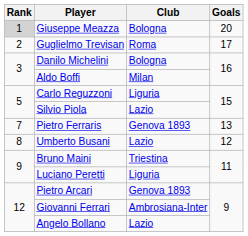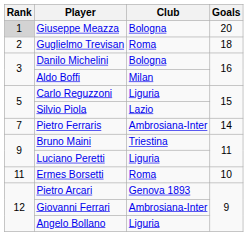 <table class="wikitable" style="text-align:center">
 <tr>
 <th>Rank</th>
 <th>Player</th>
 <th>Club</th>
 <th>Goals</th>
 </tr>
 <tr>
 <td style="background: lightgrey;">1</td>
 <td align="left"> <a href='#'>Giuseppe Meazza</a></td>
 <td align="left"><a href='#'>Bologna</a></td>
 <td>20</td>
 </tr>
 <tr>
 <td>2</td>
 <td align="left"> <a href='#'>Guglielmo Trevisan</a></td>
 <td align="left"><a href='#'>Roma</a></td>
-<td>17</td>
+<td>18</td>
 </tr>
 <tr>
 <td rowspan="2">3</td>
 <td align="left"> <a href='#'>Danilo Michelini</a></td>
 <td align="left"><a href='#'>Bologna</a></td>
 <td rowspan="2">16</td>
 </tr>
 <tr>
 <td align="left"> <a href='#'>Aldo Boffi</a></td>
 <td align="left"><a href='#'>Milan</a></td>
 </tr>
 <tr>
 <td rowspan="2">5</td>
 <td align="left"> <a href='#'>Carlo Reguzzoni</a></td>
 <td align="left"><a href='#'>Liguria</a></td>
 <td rowspan="2">15</td>
 </tr>
 <tr>
 <td align="left"> <a href='#'>Silvio Piola</a></td>
 <td align="left"><a href='#'>Lazio</a></td>
 </tr>
 <tr>
 <td>7</td>
 <td align="left"> <a href='#'>Pietro Ferraris</a></td>
-<td align="left"><a href='#'>Genova 1893</a></td>
-<td>13</td>
-</tr>
-<tr>
-<td>8</td>
-<td align="left"> <a href='#'>Umberto Busani</a></td>
-<td align="left"><a href='#'>Lazio</a></td>
-<td>12</td>
+<td align="left"><a href='#'>Ambrosiana-Inter</a></td>
+<td>14</td>
 </tr>
 <tr>
 <td rowspan="2">9</td>
 <td align="left"> <a href='#'>Bruno Maini</a></td>
 <td align="left"><a href='#'>Triestina</a></td>
 <td rowspan="2">11</td>
 </tr>
 <tr>
 <td align="left"> <a href='#'>Luciano Peretti</a></td>
 <td align="left"><a href='#'>Liguria</a></td>
+</tr>
+<tr>
+<td>11</td>
+<td align="left"> <a href='#'>Ermes Borsetti</a></td>
+<td align="left"><a href='#'>Roma</a></td>
+<td>10</td>
 </tr>
 <tr>
 <td rowspan="3">12</td>
 <td align="left"> <a href='#'>Pietro Arcari</a></td>
 <td align="left"><a href='#'>Genova 1893</a></td>
 <td rowspan="3">9</td>
 </tr>
 <tr>
 <td align="left"> <a href='#'>Giovanni Ferrari</a></td>
 <td align="left"><a href='#'>Ambrosiana-Inter</a></td>
 </tr>
 <tr>
 <td align="left"> <a href='#'>Angelo Bollano</a></td>
-<td align="left"><a href='#'>Lazio</a></td>
+<td align="left"><a href='#'>Liguria</a></td>
 </tr>
 </table>
